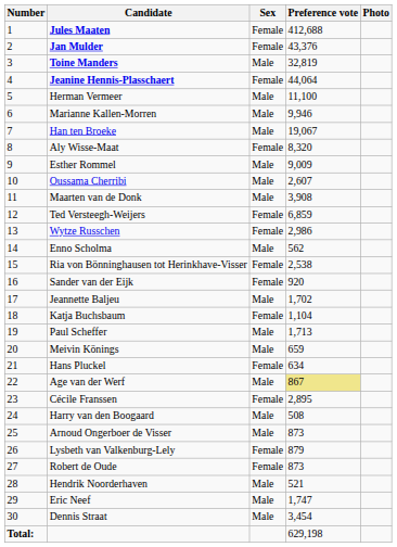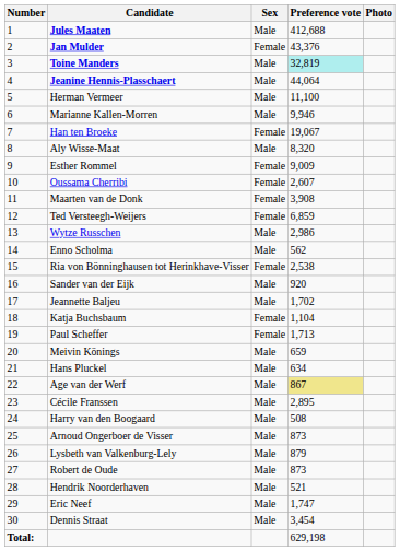 <table class="wikitable vatop">
 <tr>
 <th>Number</th>
 <th>Candidate</th>
 <th>Sex</th>
 <th>Preference vote</th>
 <th>Photo</th>
 </tr>
 <tr>
 <td>1</td>
 <td><strong><a href='#'>Jules Maaten</a></strong></td>
-<td>Female</td>
+<td>Male</td>
 <td>412,688</td>
 <td></td>
 </tr>
 <tr>
 <td>2</td>
 <td><strong><a href='#'>Jan Mulder</a></strong></td>
 <td>Female</td>
 <td>43,376</td>
 <td></td>
 </tr>
 <tr>
 <td>3</td>
 <td><strong><a href='#'>Toine Manders</a></strong></td>
 <td>Male</td>
-<td>32,819</td>
+<td style="background: paleturquoise;">32,819</td>
 <td></td>
 </tr>
 <tr>
 <td>4</td>
 <td><strong><a href='#'>Jeanine Hennis-Plasschaert</a></strong></td>
-<td>Female</td>
+<td>Male</td>
 <td>44,064</td>
 <td></td>
 </tr>
 <tr>
 <td>5</td>
 <td>Herman Vermeer</td>
 <td>Male</td>
 <td>11,100</td>
 <td></td>
 </tr>
 <tr>
 <td>6</td>
 <td>Marianne Kallen-Morren</td>
 <td>Male</td>
 <td>9,946</td>
 <td></td>
 </tr>
 <tr>
 <td>7</td>
 <td><a href='#'>Han ten Broeke</a></td>
-<td>Male</td>
+<td>Female</td>
 <td>19,067</td>
 <td></td>
 </tr>
 <tr>
 <td>8</td>
 <td>Aly Wisse-Maat</td>
-<td>Female</td>
+<td>Male</td>
 <td>8,320</td>
 <td></td>
 </tr>
 <tr>
 <td>9</td>
 <td>Esther Rommel</td>
-<td>Male</td>
+<td>Female</td>
 <td>9,009</td>
 <td></td>
 </tr>
 <tr>
 <td>10</td>
 <td><a href='#'>Oussama Cherribi</a></td>
-<td>Male</td>
+<td>Female</td>
 <td>2,607</td>
 <td></td>
 </tr>
 <tr>
 <td>11</td>
 <td>Maarten van de Donk</td>
-<td>Male</td>
+<td>Female</td>
 <td>3,908</td>
 <td></td>
 </tr>
 <tr>
 <td>12</td>
 <td>Ted Versteegh-Weijers</td>
 <td>Female</td>
 <td>6,859</td>
 <td></td>
 </tr>
 <tr>
 <td>13</td>
 <td><a href='#'>Wytze Russchen</a></td>
-<td>Female</td>
+<td>Male</td>
 <td>2,986</td>
 <td></td>
 </tr>
 <tr>
 <td>14</td>
 <td>Enno Scholma</td>
 <td>Male</td>
 <td>562</td>
 <td></td>
 </tr>
 <tr>
 <td>15</td>
 <td>Ria von Bönninghausen tot Herinkhave-Visser</td>
 <td>Female</td>
 <td>2,538</td>
 <td></td>
 </tr>
 <tr>
 <td>16</td>
 <td>Sander van der Eijk</td>
-<td>Female</td>
+<td>Male</td>
 <td>920</td>
 <td></td>
 </tr>
 <tr>
 <td>17</td>
 <td>Jeannette Baljeu</td>
 <td>Male</td>
 <td>1,702</td>
 <td></td>
 </tr>
 <tr>
 <td>18</td>
 <td>Katja Buchsbaum</td>
 <td>Female</td>
 <td>1,104</td>
 <td></td>
 </tr>
 <tr>
 <td>19</td>
 <td>Paul Scheffer</td>
-<td>Male</td>
+<td>Female</td>
 <td>1,713</td>
 <td></td>
 </tr>
 <tr>
 <td>20</td>
 <td>Meivin Könings</td>
 <td>Male</td>
 <td>659</td>
 <td></td>
 </tr>
 <tr>
 <td>21</td>
 <td>Hans Pluckel</td>
-<td>Female</td>
+<td>Male</td>
 <td>634</td>
 <td></td>
 </tr>
 <tr>
 <td>22</td>
 <td>Age van der Werf</td>
 <td>Male</td>
 <td style="background: khaki;">867</td>
 <td></td>
 </tr>
 <tr>
 <td>23</td>
 <td>Cécile Franssen</td>
-<td>Female</td>
+<td>Male</td>
 <td>2,895</td>
 <td></td>
 </tr>
 <tr>
 <td>24</td>
 <td>Harry van den Boogaard</td>
 <td>Male</td>
 <td>508</td>
 <td></td>
 </tr>
 <tr>
 <td>25</td>
 <td>Arnoud Ongerboer de Visser</td>
 <td>Male</td>
 <td>873</td>
 <td></td>
 </tr>
 <tr>
 <td>26</td>
 <td>Lysbeth van Valkenburg-Lely</td>
-<td>Female</td>
+<td>Male</td>
 <td>879</td>
 <td></td>
 </tr>
 <tr>
 <td>27</td>
 <td>Robert de Oude</td>
-<td>Female</td>
+<td>Male</td>
 <td>873</td>
 <td></td>
 </tr>
 <tr>
 <td>28</td>
 <td>Hendrik Noorderhaven</td>
 <td>Male</td>
 <td>521</td>
 <td></td>
 </tr>
 <tr>
 <td>29</td>
 <td>Eric Neef</td>
 <td>Male</td>
 <td>1,747</td>
 <td></td>
 </tr>
 <tr>
 <td>30</td>
 <td>Dennis Straat</td>
 <td>Male</td>
 <td>3,454</td>
 <td></td>
 </tr>
 <tr>
 <td><strong>Total:</strong></td>
 <td></td>
 <td></td>
 <td>629,198</td>
 <td></td>
 </tr>
 </table>
